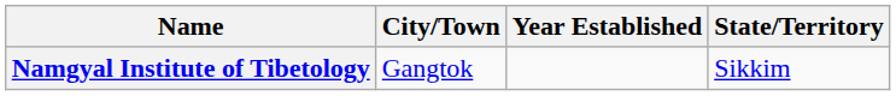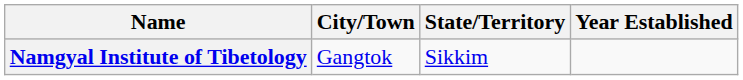 <table class="wikitable sortable">
 <tr>
 <th scope=col>Name</th>
 <th scope=col>City/Town</th>
+<th scope=col>State/Territory</th>
 <th scope=col>Year Established</th>
-<th scope=col>State/Territory</th>
 </tr>
 <tr>
 <th scope=row><a href='#'>Namgyal Institute of Tibetology</a></th>
 <td><a href='#'>Gangtok</a></td>
+<td><a href='#'>Sikkim</a></td>
 <td></td>
-<td><a href='#'>Sikkim</a></td>
 </tr>
 </table>
